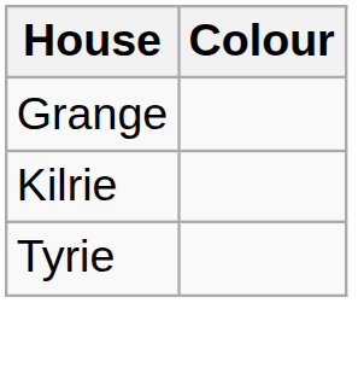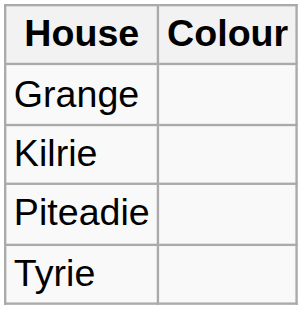 <table class="wikitable">
 <tr>
 <th>House</th>
 <th>Colour</th>
 </tr>
 <tr>
 <td>Grange</td>
 <td></td>
 </tr>
 <tr>
 <td>Kilrie</td>
 <td></td>
 </tr>
 <tr>
+<td>Piteadie</td>
+<td></td>
+</tr>
+<tr>
 <td>Tyrie</td>
 <td></td>
 </tr>
 </table>
